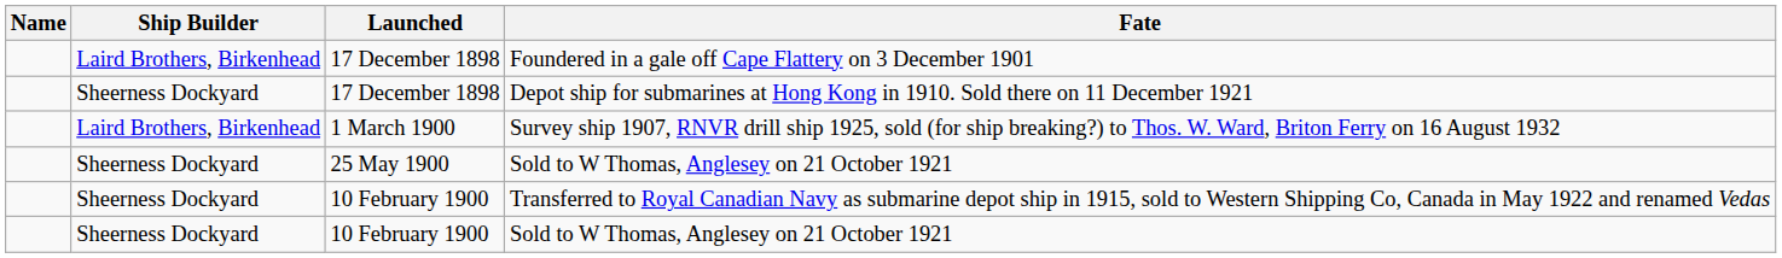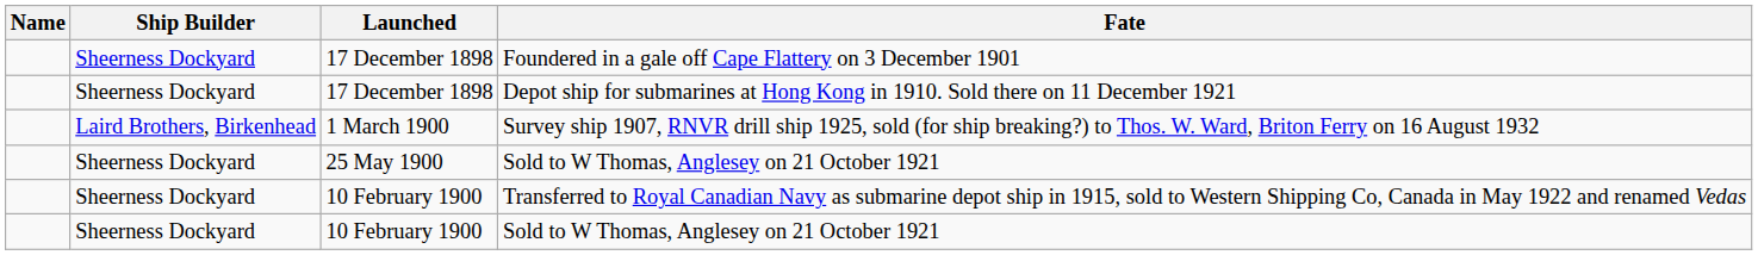 <table class="wikitable" style="text-align:left">
 <tr>
 <th>Name</th>
 <th>Ship Builder</th>
 <th>Launched</th>
 <th>Fate</th>
 </tr>
 <tr>
 <td></td>
-<td><a href='#'>Laird Brothers</a>, <a href='#'>Birkenhead</a></td>
+<td><a href='#'>Sheerness Dockyard</a></td>
 <td>17 December 1898</td>
 <td>Foundered in a gale off <a href='#'>Cape Flattery</a> on 3 December 1901</td>
 </tr>
 <tr>
 <td></td>
 <td>Sheerness Dockyard</td>
 <td>17 December 1898</td>
 <td>Depot ship for submarines at <a href='#'>Hong Kong</a> in 1910. Sold there on 11 December 1921</td>
 </tr>
 <tr>
 <td></td>
 <td><a href='#'>Laird Brothers</a>, <a href='#'>Birkenhead</a></td>
 <td>1 March 1900</td>
 <td>Survey ship 1907, <a href='#'>RNVR</a> drill ship 1925, sold (for ship breaking?) to <a href='#'>Thos. W. Ward</a>, <a href='#'>Briton Ferry</a> on 16 August 1932</td>
 </tr>
 <tr>
 <td></td>
 <td>Sheerness Dockyard</td>
 <td>25 May 1900</td>
 <td>Sold to W Thomas, <a href='#'>Anglesey</a> on 21 October 1921</td>
 </tr>
 <tr>
 <td></td>
 <td>Sheerness Dockyard</td>
 <td>10 February 1900</td>
 <td>Transferred to <a href='#'>Royal Canadian Navy</a> as submarine depot ship in 1915, sold to Western Shipping Co, Canada in May 1922 and renamed <em>Vedas</em></td>
 </tr>
 <tr>
 <td></td>
 <td>Sheerness Dockyard</td>
 <td>10 February 1900</td>
 <td>Sold to W Thomas, Anglesey on 21 October 1921</td>
 </tr>
 </table>
